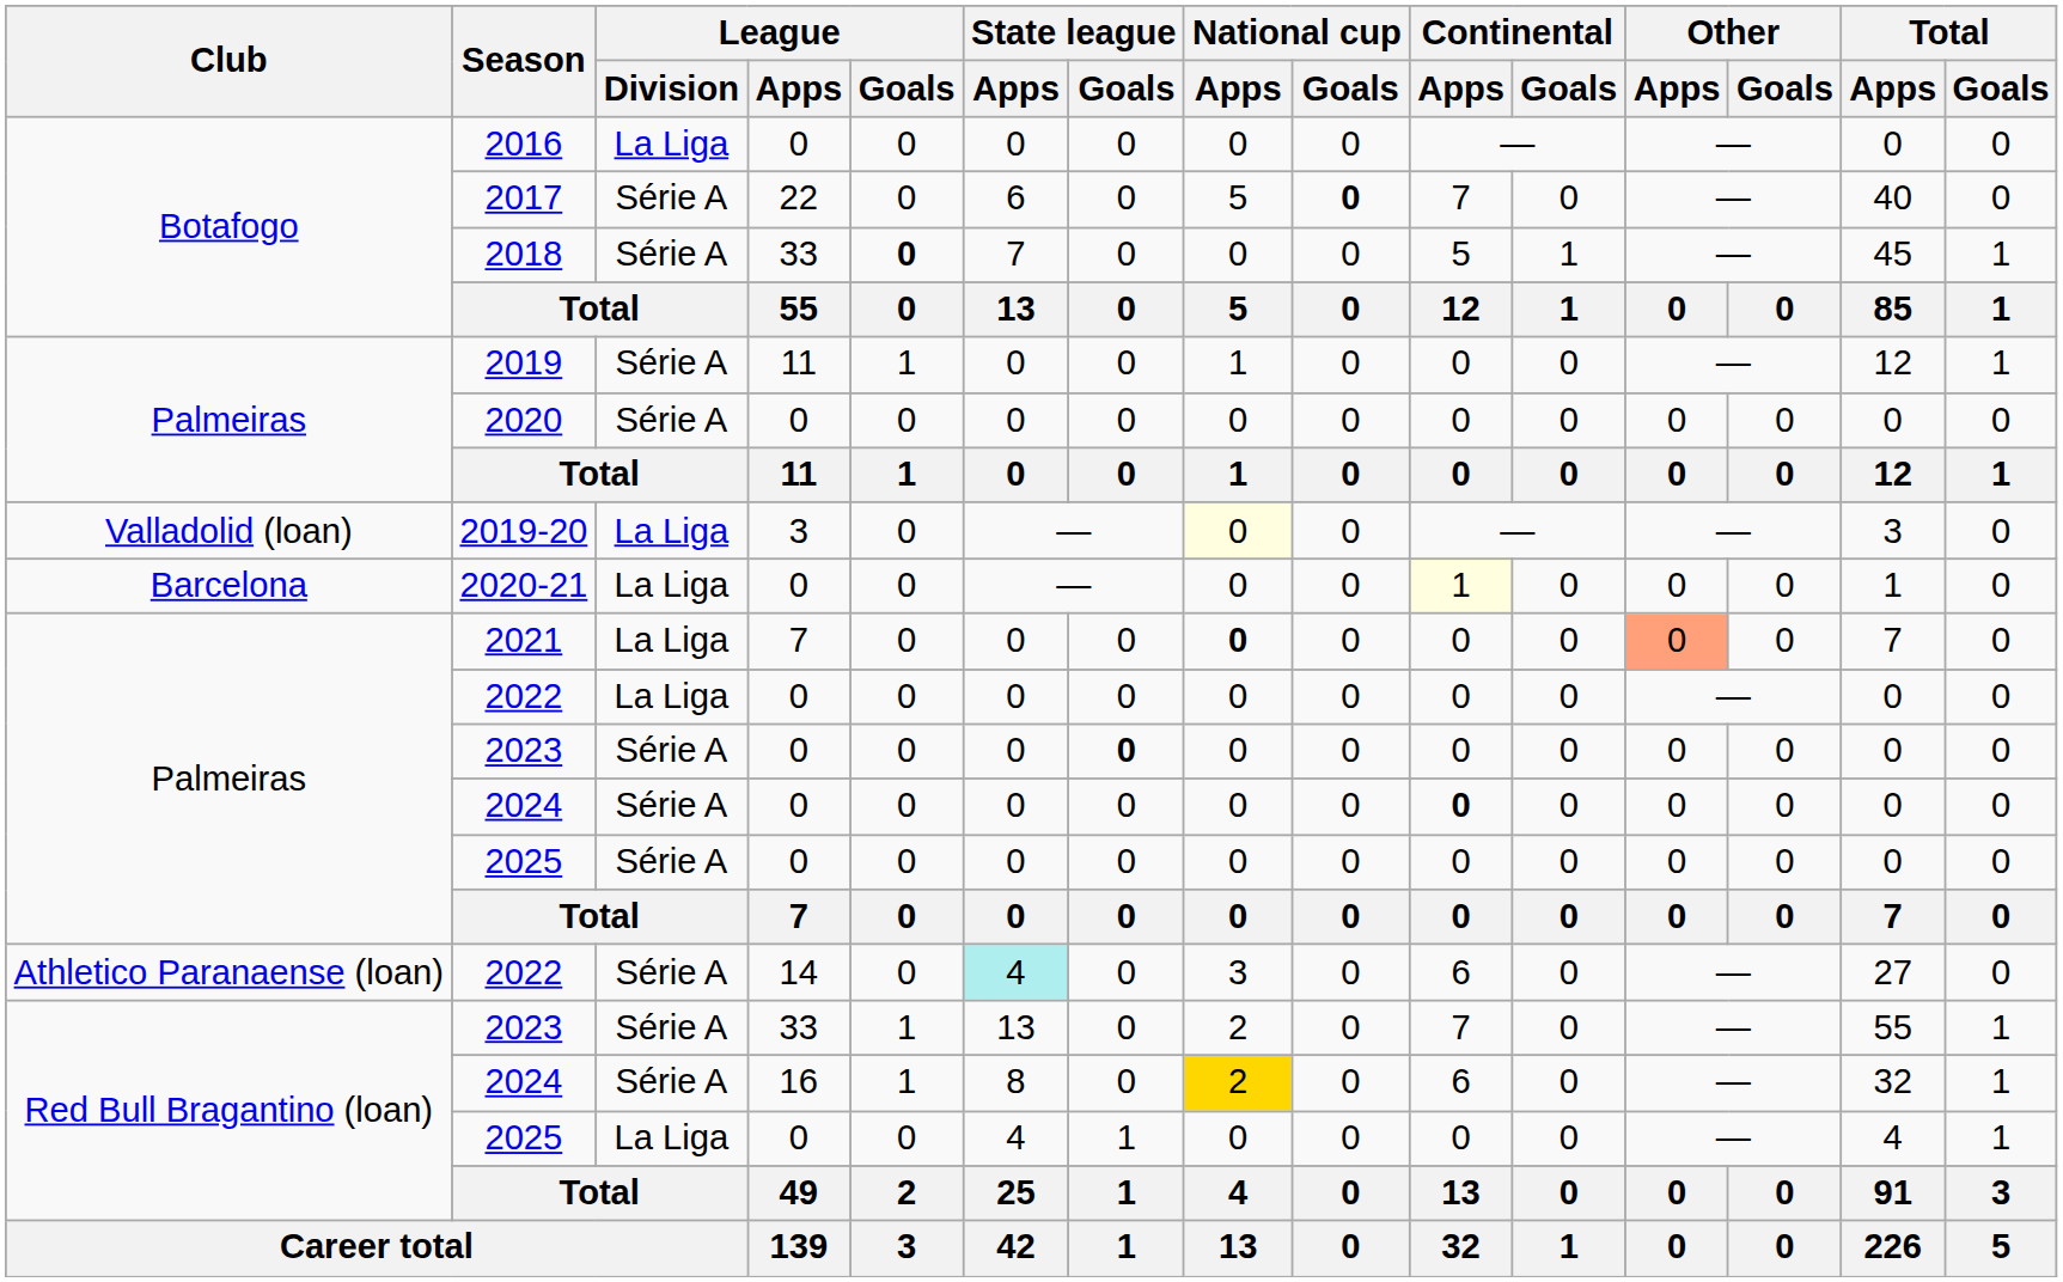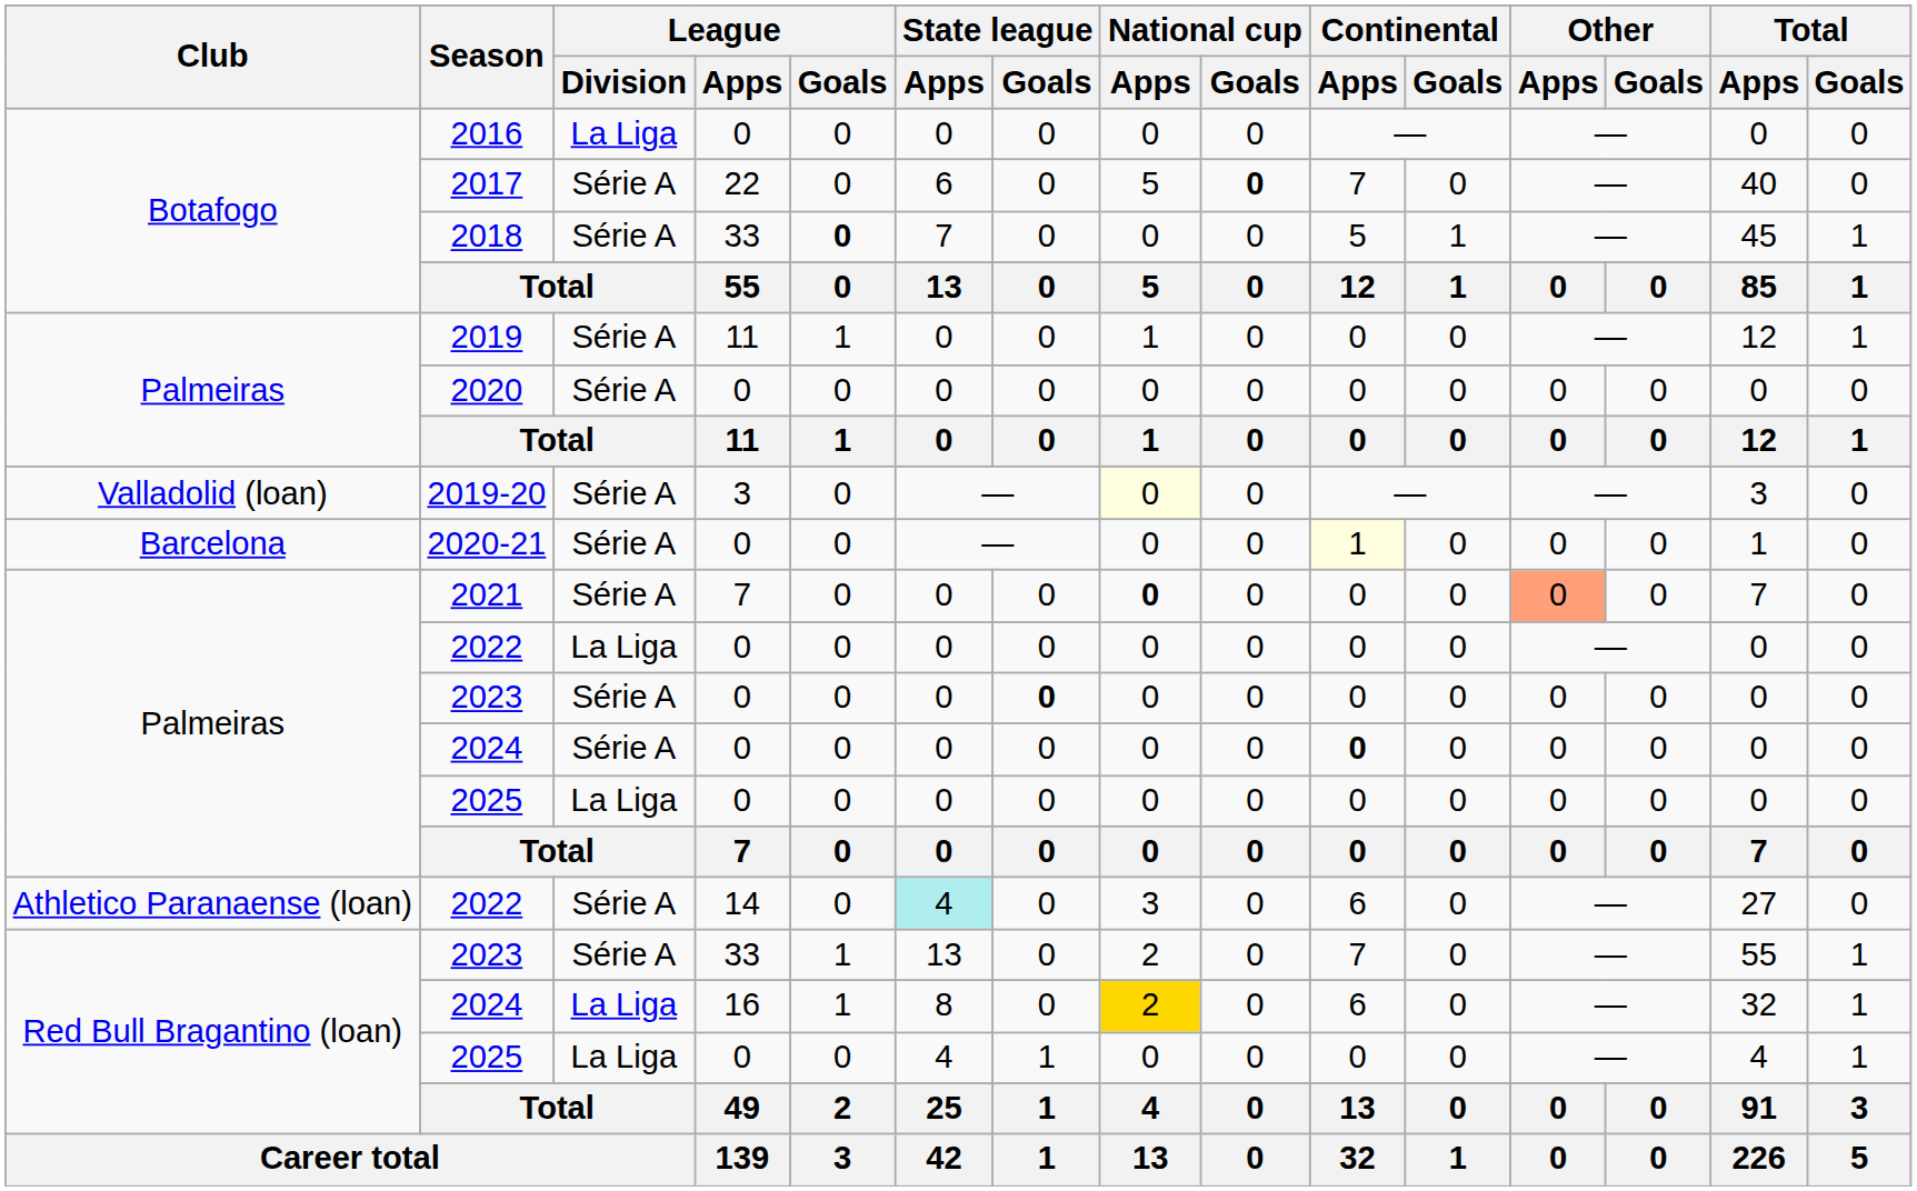 <table class="wikitable" style="text-align:center">
 <tr>
 <th rowspan="2">Club</th>
 <th rowspan="2">Season</th>
 <th colspan="3">League</th>
 <th colspan="2">State league</th>
 <th colspan="2">National cup</th>
 <th colspan="2">Continental</th>
 <th colspan="2">Other</th>
 <th colspan="2">Total</th>
 </tr>
 <tr>
 <th>Division</th>
 <th>Apps</th>
 <th>Goals</th>
 <th>Apps</th>
 <th>Goals</th>
 <th>Apps</th>
 <th>Goals</th>
 <th>Apps</th>
 <th>Goals</th>
 <th>Apps</th>
 <th>Goals</th>
 <th>Apps</th>
 <th>Goals</th>
 </tr>
 <tr>
 <td rowspan="4"><a href='#'>Botafogo</a></td>
 <td><a href='#'>2016</a></td>
 <td><a href='#'>La Liga</a></td>
 <td>0</td>
 <td>0</td>
 <td>0</td>
 <td>0</td>
 <td>0</td>
 <td>0</td>
 <td colspan="2">—</td>
 <td colspan="2">—</td>
 <td>0</td>
 <td>0</td>
 </tr>
 <tr>
 <td><a href='#'>2017</a></td>
 <td>Série A</td>
 <td>22</td>
 <td>0</td>
 <td>6</td>
 <td>0</td>
 <td>5</td>
 <td><strong>0</strong></td>
 <td>7</td>
 <td>0</td>
 <td colspan="2">—</td>
 <td>40</td>
 <td>0</td>
 </tr>
 <tr>
 <td><a href='#'>2018</a></td>
 <td>Série A</td>
 <td>33</td>
 <td><strong>0</strong></td>
 <td>7</td>
 <td>0</td>
 <td>0</td>
 <td>0</td>
 <td>5</td>
 <td>1</td>
 <td colspan="2">—</td>
 <td>45</td>
 <td>1</td>
 </tr>
 <tr>
 <th colspan="2">Total</th>
 <th>55</th>
 <th>0</th>
 <th>13</th>
 <th>0</th>
 <th>5</th>
 <th>0</th>
 <th>12</th>
 <th>1</th>
 <th>0</th>
 <th>0</th>
 <th>85</th>
 <th>1</th>
 </tr>
 <tr>
 <td rowspan="3"><a href='#'>Palmeiras</a></td>
 <td><a href='#'>2019</a></td>
 <td>Série A</td>
 <td>11</td>
 <td>1</td>
 <td>0</td>
 <td>0</td>
 <td>1</td>
 <td>0</td>
 <td>0</td>
 <td>0</td>
 <td colspan="2">—</td>
 <td>12</td>
 <td>1</td>
 </tr>
 <tr>
 <td><a href='#'>2020</a></td>
 <td>Série A</td>
 <td>0</td>
 <td>0</td>
 <td>0</td>
 <td>0</td>
 <td>0</td>
 <td>0</td>
 <td>0</td>
 <td>0</td>
 <td>0</td>
 <td>0</td>
 <td>0</td>
 <td>0</td>
 </tr>
 <tr>
 <th colspan="2">Total</th>
 <th>11</th>
 <th>1</th>
 <th>0</th>
 <th>0</th>
 <th>1</th>
 <th>0</th>
 <th>0</th>
 <th>0</th>
 <th>0</th>
 <th>0</th>
 <th>12</th>
 <th>1</th>
 </tr>
 <tr>
 <td><a href='#'>Valladolid</a> (loan)</td>
 <td><a href='#'>2019-20</a></td>
-<td><a href='#'>La Liga</a></td>
+<td>Série A</td>
 <td>3</td>
 <td>0</td>
 <td colspan="2">—</td>
 <td style="background: lightyellow;">0</td>
 <td>0</td>
 <td colspan="2">—</td>
 <td colspan="2">—</td>
 <td>3</td>
 <td>0</td>
 </tr>
 <tr>
 <td><a href='#'>Barcelona</a></td>
 <td><a href='#'>2020-21</a></td>
-<td>La Liga</td>
+<td>Série A</td>
 <td>0</td>
 <td>0</td>
 <td colspan="2">—</td>
 <td>0</td>
 <td>0</td>
 <td style="background: lightyellow;">1</td>
 <td>0</td>
 <td>0</td>
 <td>0</td>
 <td>1</td>
 <td>0</td>
 </tr>
 <tr>
 <td rowspan="6">Palmeiras</td>
 <td><a href='#'>2021</a></td>
-<td>La Liga</td>
+<td>Série A</td>
 <td>7</td>
 <td>0</td>
 <td>0</td>
 <td>0</td>
 <td><strong>0</strong></td>
 <td>0</td>
 <td>0</td>
 <td>0</td>
 <td style="background: lightsalmon;">0</td>
 <td>0</td>
 <td>7</td>
 <td>0</td>
 </tr>
 <tr>
 <td><a href='#'>2022</a></td>
 <td>La Liga</td>
 <td>0</td>
 <td>0</td>
 <td>0</td>
 <td>0</td>
 <td>0</td>
 <td>0</td>
 <td>0</td>
 <td>0</td>
 <td colspan="2">—</td>
 <td>0</td>
 <td>0</td>
 </tr>
 <tr>
 <td><a href='#'>2023</a></td>
 <td>Série A</td>
 <td>0</td>
 <td>0</td>
 <td>0</td>
 <td><strong>0</strong></td>
 <td>0</td>
 <td>0</td>
 <td>0</td>
 <td>0</td>
 <td>0</td>
 <td>0</td>
 <td>0</td>
 <td>0</td>
 </tr>
 <tr>
 <td><a href='#'>2024</a></td>
 <td>Série A</td>
 <td>0</td>
 <td>0</td>
 <td>0</td>
 <td>0</td>
 <td>0</td>
 <td>0</td>
 <td><strong>0</strong></td>
 <td>0</td>
 <td>0</td>
 <td>0</td>
 <td>0</td>
 <td>0</td>
 </tr>
 <tr>
 <td><a href='#'>2025</a></td>
-<td>Série A</td>
+<td>La Liga</td>
 <td>0</td>
 <td>0</td>
 <td>0</td>
 <td>0</td>
 <td>0</td>
 <td>0</td>
 <td>0</td>
 <td>0</td>
 <td>0</td>
 <td>0</td>
 <td>0</td>
 <td>0</td>
 </tr>
 <tr>
 <th colspan="2">Total</th>
 <th>7</th>
 <th>0</th>
 <th>0</th>
 <th>0</th>
 <th>0</th>
 <th>0</th>
 <th>0</th>
 <th>0</th>
 <th>0</th>
 <th>0</th>
 <th>7</th>
 <th>0</th>
 </tr>
 <tr>
 <td><a href='#'>Athletico Paranaense</a> (loan)</td>
 <td><a href='#'>2022</a></td>
 <td>Série A</td>
 <td>14</td>
 <td>0</td>
 <td style="background: paleturquoise;">4</td>
 <td>0</td>
 <td>3</td>
 <td>0</td>
 <td>6</td>
 <td>0</td>
 <td colspan="2">—</td>
 <td>27</td>
 <td>0</td>
 </tr>
 <tr>
 <td rowspan="4"><a href='#'>Red Bull Bragantino</a> (loan)</td>
 <td><a href='#'>2023</a></td>
 <td>Série A</td>
 <td>33</td>
 <td>1</td>
 <td>13</td>
 <td>0</td>
 <td>2</td>
 <td>0</td>
 <td>7</td>
 <td>0</td>
 <td colspan="2">—</td>
 <td>55</td>
 <td>1</td>
 </tr>
 <tr>
 <td><a href='#'>2024</a></td>
-<td>Série A</td>
+<td><a href='#'>La Liga</a></td>
 <td>16</td>
 <td>1</td>
 <td>8</td>
 <td>0</td>
 <td style="background: gold;">2</td>
 <td>0</td>
 <td>6</td>
 <td>0</td>
 <td colspan="2">—</td>
 <td>32</td>
 <td>1</td>
 </tr>
 <tr>
 <td><a href='#'>2025</a></td>
 <td>La Liga</td>
 <td>0</td>
 <td>0</td>
 <td>4</td>
 <td>1</td>
 <td>0</td>
 <td>0</td>
 <td>0</td>
 <td>0</td>
 <td colspan="2">—</td>
 <td>4</td>
 <td>1</td>
 </tr>
 <tr>
 <th colspan="2">Total</th>
 <th>49</th>
 <th>2</th>
 <th>25</th>
 <th>1</th>
 <th>4</th>
 <th>0</th>
 <th>13</th>
 <th>0</th>
 <th>0</th>
 <th>0</th>
 <th>91</th>
 <th>3</th>
 </tr>
 <tr>
 <th colspan="3">Career total</th>
 <th>139</th>
 <th>3</th>
 <th>42</th>
 <th>1</th>
 <th>13</th>
 <th>0</th>
 <th>32</th>
 <th>1</th>
 <th>0</th>
 <th>0</th>
 <th>226</th>
 <th>5</th>
 </tr>
 </table>
